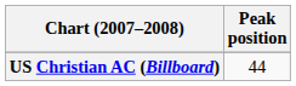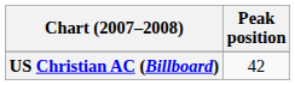 <table class="wikitable sortable plainrowheaders" style="text-align:center">
 <tr>
 <th scope="col">Chart (2007–2008)</th>
 <th scope="col">Peak<br>position</th>
 </tr>
 <tr>
 </tr>
 <tr>
 </tr>
 <tr>
 </tr>
 <tr>
 <th scope="row">US <a href='#'>Christian AC</a> (<em><a href='#'>Billboard</a></em>)</th>
-<td>44</td>
+<td>42</td>
 </tr>
 </table>
